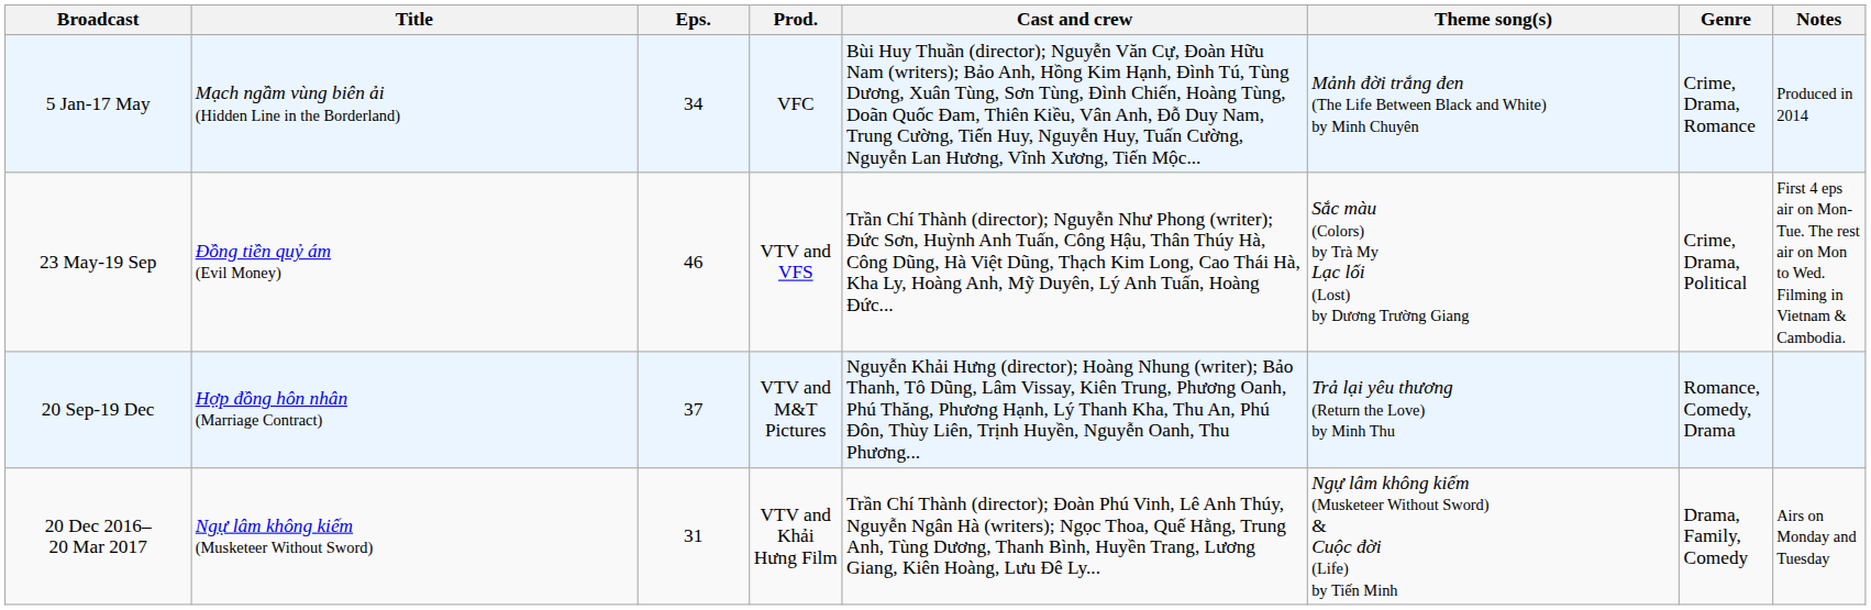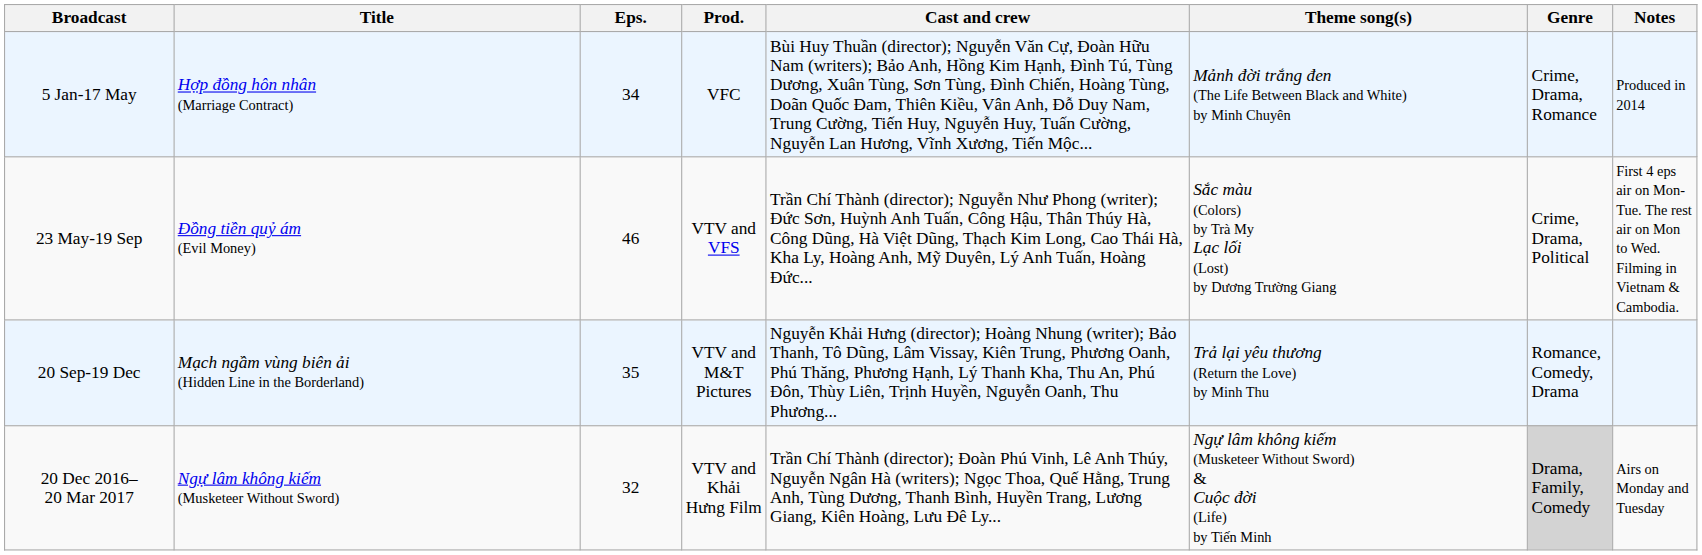 <table class="wikitable sortable">
 <tr>
 <th style="width:10%;">Broadcast</th>
 <th style="width:24%;">Title</th>
 <th style="width:6%;">Eps.</th>
 <th style="width:5%;">Prod.</th>
 <th style="width:25%;">Cast and crew</th>
 <th style="width:20%;">Theme song(s)</th>
 <th style="width:5%;">Genre</th>
 <th style="width:5%;">Notes</th>
 </tr>
 <tr ---- bgcolor="#ebf5ff">
 <td style="text-align:center;">5 Jan-17 May <br></td>
-<td><em>Mạch ngầm vùng biên ải</em> <br><small>(Hidden Line in the Borderland)</small></td>
+<td><em><a href='#'>Hợp đồng hôn nhân</a></em> <br><small>(Marriage Contract)</small></td>
 <td style="text-align:center;">34</td>
 <td style="text-align:center;">VFC</td>
 <td>Bùi Huy Thuần (director); Nguyễn Văn Cự, Đoàn Hữu Nam (writers); Bảo Anh, Hồng Kim Hạnh, Đình Tú, Tùng Dương, Xuân Tùng, Sơn Tùng, Đình Chiến, Hoàng Tùng, Doãn Quốc Đam, Thiên Kiều, Vân Anh, Đỗ Duy Nam, Trung Cường, Tiến Huy, Nguyễn Huy, Tuấn Cường, Nguyễn Lan Hương, Vĩnh Xương, Tiến Mộc...</td>
 <td><em>Mảnh đời trắng đen</em> <br><small>(The Life Between Black and White)</small><br><small>by Minh Chuyên</small></td>
 <td>Crime, Drama, Romance</td>
 <td><small>Produced in 2014</small></td>
 </tr>
 <tr>
 <td style="text-align:center;">23 May-19 Sep <br></td>
 <td><em><a href='#'>Đồng tiền quỷ ám</a></em> <br><small>(Evil Money)</small></td>
 <td style="text-align:center;">46</td>
 <td style="text-align:center;">VTV and <a href='#'>VFS</a></td>
 <td>Trần Chí Thành (director); Nguyễn Như Phong (writer); Đức Sơn, Huỳnh Anh Tuấn, Công Hậu, Thân Thúy Hà, Công Dũng, Hà Việt Dũng, Thạch Kim Long, Cao Thái Hà, Kha Ly, Hoàng Anh, Mỹ Duyên, Lý Anh Tuấn, Hoàng Đức...</td>
 <td><em>Sắc màu</em> <br><small>(Colors)</small><br><small>by Trà My</small><br><em>Lạc lối</em> <br><small>(Lost)</small><br><small>by Dương Trường Giang</small></td>
 <td>Crime, Drama, Political</td>
 <td><small>First 4 eps air on Mon-Tue. The rest air on Mon to Wed.<br>Filming in Vietnam & Cambodia.</small></td>
 </tr>
 <tr ---- bgcolor="#ebf5ff">
 <td style="text-align:center;">20 Sep-19 Dec <br></td>
-<td><em><a href='#'>Hợp đồng hôn nhân</a></em> <br><small>(Marriage Contract)</small></td>
-<td style="text-align:center;">37</td>
+<td><em>Mạch ngầm vùng biên ải</em> <br><small>(Hidden Line in the Borderland)</small></td>
+<td style="text-align:center;">35</td>
 <td style="text-align:center;">VTV and M&T Pictures</td>
 <td>Nguyễn Khải Hưng (director); Hoàng Nhung (writer); Bảo Thanh, Tô Dũng, Lâm Vissay, Kiên Trung, Phương Oanh, Phú Thăng, Phương Hạnh, Lý Thanh Kha, Thu An, Phú Đôn, Thùy Liên, Trịnh Huyền, Nguyễn Oanh, Thu Phương...</td>
 <td><em>Trả lại yêu thương</em><br><small>(Return the Love)<br>by Minh Thu</small></td>
 <td>Romance, Comedy, Drama</td>
 <td></td>
 </tr>
 <tr>
 <td style="text-align:center;">20 Dec 2016–<br>20 Mar 2017<br></td>
 <td><em><a href='#'>Ngự lâm không kiếm</a></em> <br><small>(Musketeer Without Sword)</small></td>
-<td style="text-align:center;">31</td>
+<td style="text-align:center;">32</td>
 <td style="text-align:center;">VTV and Khải Hưng Film</td>
 <td>Trần Chí Thành (director); Đoàn Phú Vinh, Lê Anh Thúy, Nguyễn Ngân Hà (writers); Ngọc Thoa, Quế Hằng, Trung Anh, Tùng Dương, Thanh Bình, Huyền Trang, Lương Giang, Kiên Hoàng, Lưu Đê Ly...</td>
 <td><em>Ngự lâm không kiếm</em> <br><small>(Musketeer Without Sword)</small><br>&<br><em>Cuộc đời</em><br><small>(Life)</small><br><small>by Tiến Minh</small></td>
-<td>Drama, Family, Comedy</td>
+<td style="background: lightgrey;">Drama, Family, Comedy</td>
 <td><small>Airs on Monday and Tuesday</small></td>
 </tr>
 </table>
